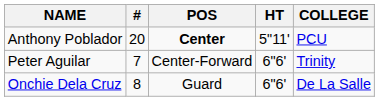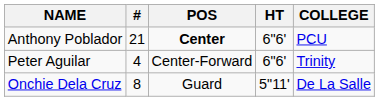 <table class="wikitable" border="1">
 <tr>
 <th>NAME</th>
 <th>#</th>
 <th>POS</th>
 <th>HT</th>
 <th>COLLEGE</th>
 </tr>
 <tr>
 <td>Anthony Poblador</td>
-<td align=center>20</td>
+<td align=center>21</td>
 <td align=center><strong>Center</strong></td>
-<td align=center>5"11'</td>
+<td align=center>6"6'</td>
 <td><a href='#'>PCU</a></td>
 </tr>
 <tr>
 <td>Peter Aguilar</td>
-<td align=center>7</td>
+<td align=center>4</td>
 <td align=center>Center-Forward</td>
 <td align=center>6"6'</td>
 <td><a href='#'>Trinity</a></td>
 </tr>
 <tr>
 <td><a href='#'>Onchie Dela Cruz</a></td>
 <td align=center>8</td>
 <td align=center>Guard</td>
-<td align=center>6"6'</td>
+<td align=center>5"11'</td>
 <td><a href='#'>De La Salle</a></td>
 </tr>
 </table>
